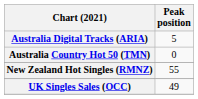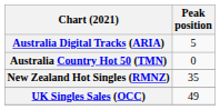 <table class="wikitable sortable plainrowheaders" style="text-align:center">
 <tr>
 <th scope="col">Chart (2021)</th>
 <th scope="col">Peak<br>position</th>
 </tr>
 <tr>
 <th scope="row"><a href='#'>Australia Digital Tracks</a> (<a href='#'>ARIA</a>)</th>
 <td>5</td>
 </tr>
 <tr>
 <th scope="row">Australia <a href='#'>Country Hot 50</a> (<a href='#'>TMN</a>)</th>
 <td>0</td>
 </tr>
 <tr>
 </tr>
 <tr>
 </tr>
 <tr>
 </tr>
 <tr>
 <th scope="row">New Zealand Hot Singles (<a href='#'>RMNZ</a>)</th>
-<td>55</td>
+<td>35</td>
 </tr>
 <tr>
 </tr>
 <tr>
 <th scope="row"><a href='#'>UK Singles Sales</a> (<a href='#'>OCC</a>)</th>
 <td>49</td>
 </tr>
 <tr>
 </tr>
 <tr>
 </tr>
 <tr>
 </tr>
 </table>
